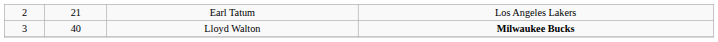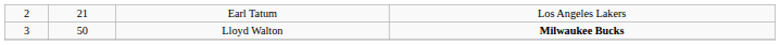 <table class="wikitable" width="70%">
 <tr align="center" bgcolor="">
 <td>2</td>
 <td>21</td>
 <td>Earl Tatum</td>
 <td>Los Angeles Lakers</td>
 </tr>
 <tr align="center" bgcolor="">
 <td>3</td>
-<td>40</td>
+<td>50</td>
 <td>Lloyd Walton</td>
 <td><strong>Milwaukee Bucks</strong></td>
 </tr>
 <tr align="center" bgcolor="">
 </tr>
 </table>
